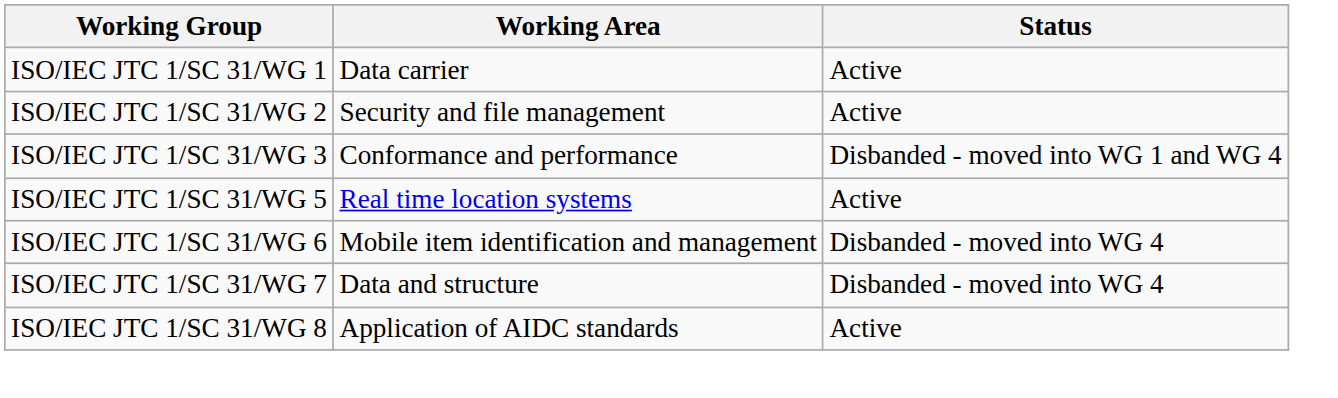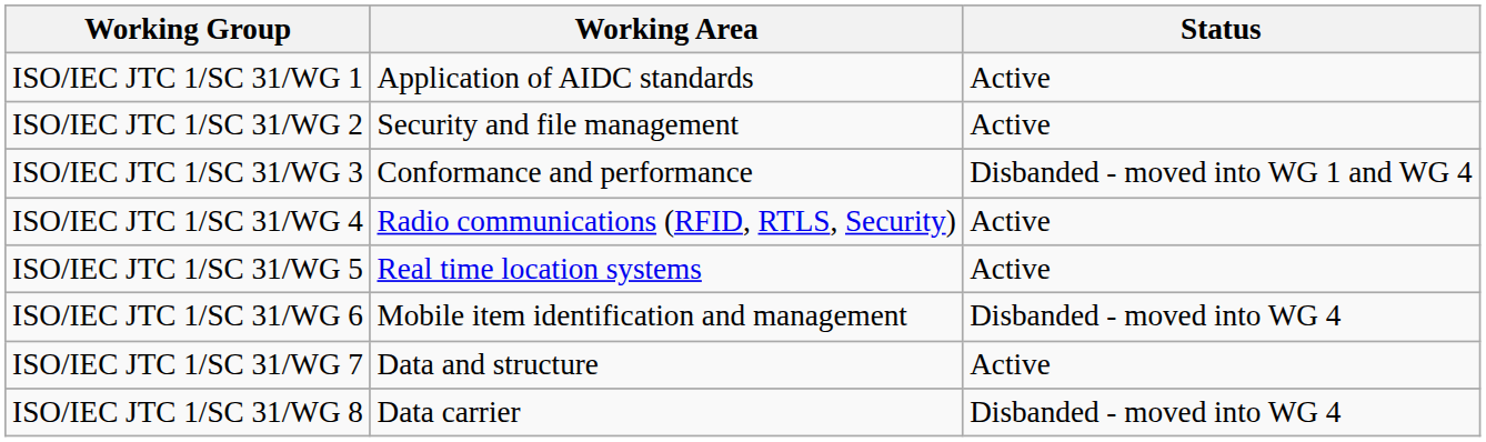 <table class="wikitable">
 <tr>
 <th>Working Group</th>
 <th>Working Area</th>
 <th>Status</th>
 </tr>
 <tr>
 <td>ISO/IEC JTC 1/SC 31/WG 1</td>
-<td>Data carrier</td>
+<td>Application of AIDC standards</td>
 <td>Active</td>
 </tr>
 <tr>
 <td>ISO/IEC JTC 1/SC 31/WG 2</td>
 <td>Security and file management</td>
 <td>Active</td>
 </tr>
 <tr>
 <td>ISO/IEC JTC 1/SC 31/WG 3</td>
 <td>Conformance and performance</td>
 <td>Disbanded - moved into WG 1 and WG 4</td>
+</tr>
+<tr>
+<td>ISO/IEC JTC 1/SC 31/WG 4</td>
+<td><a href='#'>Radio communications</a> (<a href='#'>RFID</a>, <a href='#'>RTLS</a>, <a href='#'>Security</a>)</td>
+<td>Active</td>
 </tr>
 <tr>
 <td>ISO/IEC JTC 1/SC 31/WG 5</td>
 <td><a href='#'>Real time location systems</a></td>
 <td>Active</td>
 </tr>
 <tr>
 <td>ISO/IEC JTC 1/SC 31/WG 6</td>
 <td>Mobile item identification and management</td>
 <td>Disbanded - moved into WG 4</td>
 </tr>
 <tr>
 <td>ISO/IEC JTC 1/SC 31/WG 7</td>
 <td>Data and structure</td>
-<td>Disbanded - moved into WG 4</td>
+<td>Active</td>
 </tr>
 <tr>
 <td>ISO/IEC JTC 1/SC 31/WG 8</td>
-<td>Application of AIDC standards</td>
-<td>Active</td>
+<td>Data carrier</td>
+<td>Disbanded - moved into WG 4</td>
 </tr>
 </table>
